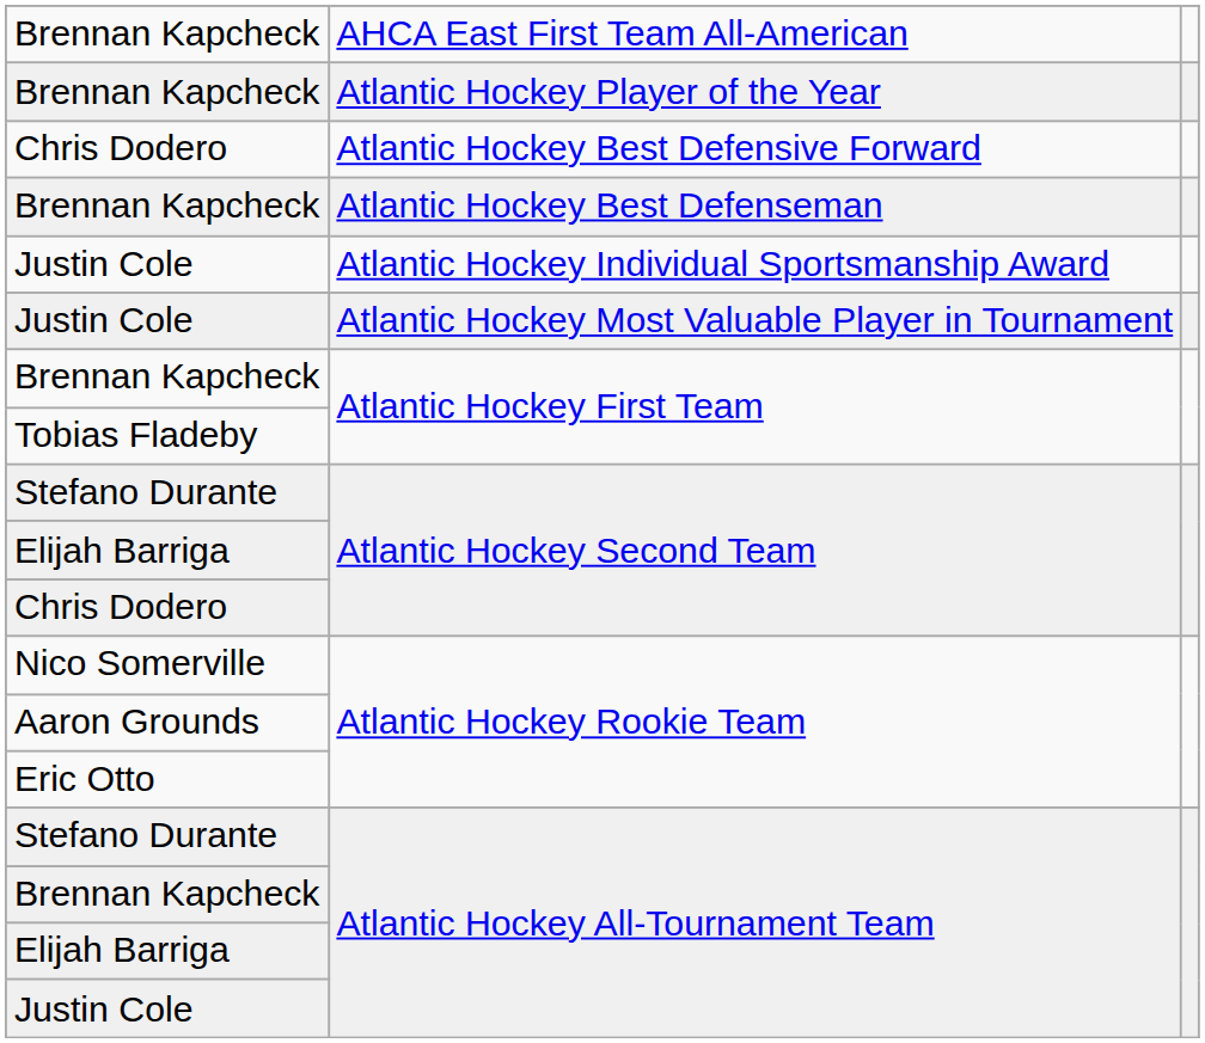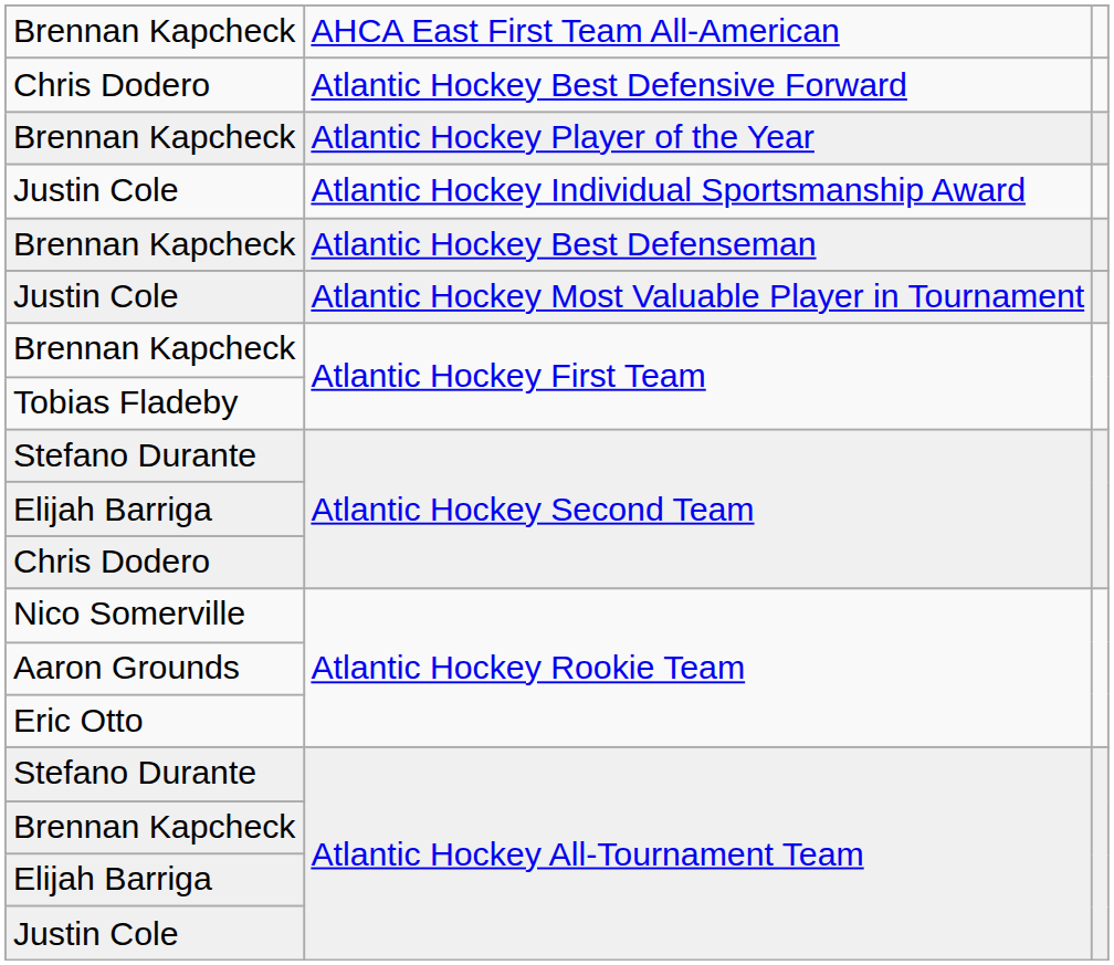 <table class="wikitable">
 <tr>
 <td>Brennan Kapcheck</td>
 <td><a href='#'>AHCA East First Team All-American</a></td>
-<td></td>
-</tr>
-<tr bgcolor=f0f0f0>
-<td>Brennan Kapcheck</td>
-<td><a href='#'>Atlantic Hockey Player of the Year</a></td>
 <td></td>
 </tr>
 <tr>
 <td>Chris Dodero</td>
 <td><a href='#'>Atlantic Hockey Best Defensive Forward</a></td>
 <td></td>
 </tr>
 <tr bgcolor=f0f0f0>
 <td>Brennan Kapcheck</td>
-<td><a href='#'>Atlantic Hockey Best Defenseman</a></td>
+<td><a href='#'>Atlantic Hockey Player of the Year</a></td>
 <td></td>
 </tr>
 <tr>
 <td>Justin Cole</td>
 <td><a href='#'>Atlantic Hockey Individual Sportsmanship Award</a></td>
+<td></td>
+</tr>
+<tr bgcolor=f0f0f0>
+<td>Brennan Kapcheck</td>
+<td><a href='#'>Atlantic Hockey Best Defenseman</a></td>
 <td></td>
 </tr>
 <tr bgcolor=f0f0f0>
 <td>Justin Cole</td>
 <td><a href='#'>Atlantic Hockey Most Valuable Player in Tournament</a></td>
 <td></td>
 </tr>
 <tr>
 <td>Brennan Kapcheck</td>
 <td rowspan=2><a href='#'>Atlantic Hockey First Team</a></td>
 <td rowspan=2></td>
 </tr>
 <tr>
 <td>Tobias Fladeby</td>
 </tr>
 <tr bgcolor=f0f0f0>
 <td>Stefano Durante</td>
 <td rowspan=3><a href='#'>Atlantic Hockey Second Team</a></td>
 <td rowspan=3></td>
 </tr>
 <tr bgcolor=f0f0f0>
 <td>Elijah Barriga</td>
 </tr>
 <tr bgcolor=f0f0f0>
 <td>Chris Dodero</td>
 </tr>
 <tr>
 <td>Nico Somerville</td>
 <td rowspan=3><a href='#'>Atlantic Hockey Rookie Team</a></td>
 <td rowspan=3></td>
 </tr>
 <tr>
 <td>Aaron Grounds</td>
 </tr>
 <tr>
 <td>Eric Otto</td>
 </tr>
 <tr bgcolor=f0f0f0>
 <td>Stefano Durante</td>
 <td rowspan=4><a href='#'>Atlantic Hockey All-Tournament Team</a></td>
 <td rowspan=4></td>
 </tr>
 <tr bgcolor=f0f0f0>
 <td>Brennan Kapcheck</td>
 </tr>
 <tr bgcolor=f0f0f0>
 <td>Elijah Barriga</td>
 </tr>
 <tr bgcolor=f0f0f0>
 <td>Justin Cole</td>
 </tr>
 <tr>
 </tr>
 </table>
